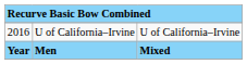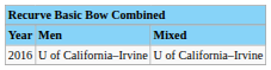 <table class="wikitable" style="font-size:85%;">
 <tr ! style="background-color: #87D3F8;">
 <td colspan=3><strong>Recurve Basic Bow Combined</strong></td>
 </tr>
 <tr --->
-</tr>
-<tr --->
-<td>2016</td>
-<td>U of California–Irvine</td>
-<td>U of California–Irvine</td>
 </tr>
 <tr ! style="background-color: #87D3F8;">
 <td><strong>Year</strong></td>
 <td><strong>Men</strong></td>
 <td><strong>Mixed</strong></td>
 </tr>
 <tr --->
+<td>2016</td>
+<td>U of California–Irvine</td>
+<td>U of California–Irvine</td>
+</tr>
+<tr --->
 </tr>
 </table>
